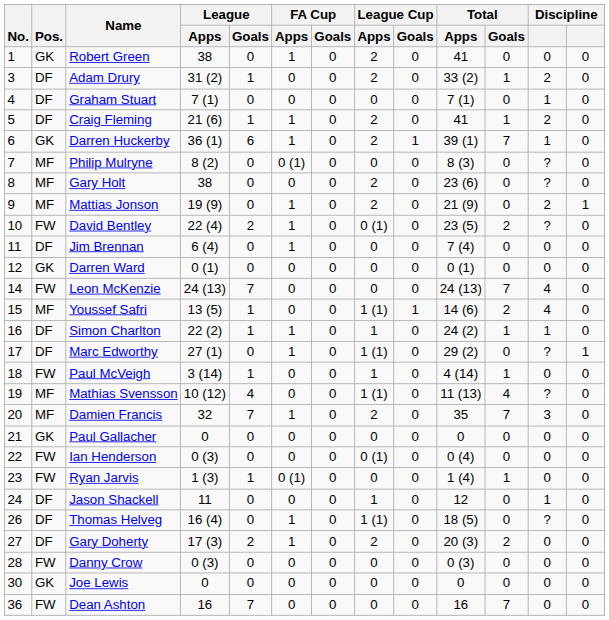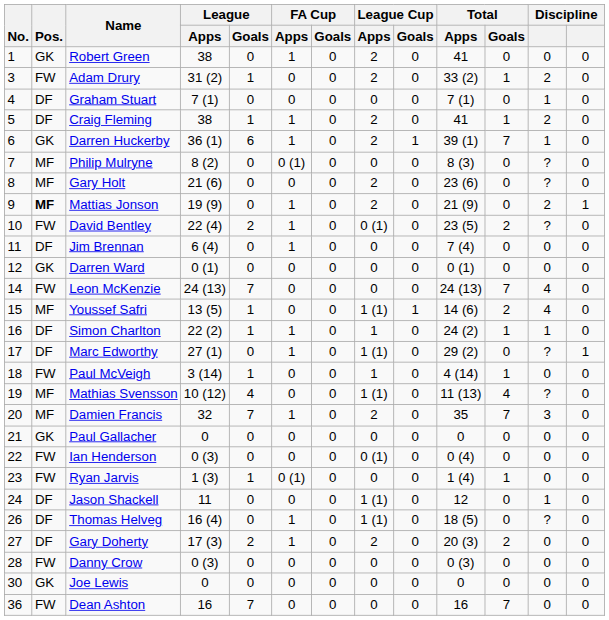 <table class="wikitable" style="text-align:center">
 <tr>
 <th rowspan="2" valign="bottom">No.</th>
 <th rowspan="2" valign="bottom">Pos.</th>
 <th rowspan="2">Name</th>
 <th colspan="2" width="85">League</th>
 <th colspan="2" width="85">FA Cup</th>
 <th colspan="2" width="85">League Cup</th>
 <th colspan="2" width="85">Total</th>
 <th colspan="2" width="85">Discipline</th>
 </tr>
 <tr>
 <th>Apps</th>
 <th>Goals</th>
 <th>Apps</th>
 <th>Goals</th>
 <th>Apps</th>
 <th>Goals</th>
 <th>Apps</th>
 <th>Goals</th>
 <th></th>
 <th></th>
 </tr>
 <tr>
 <td align="left">1</td>
 <td align="left">GK</td>
 <td align="left"> <a href='#'>Robert Green</a></td>
 <td>38</td>
 <td>0</td>
 <td>1</td>
 <td>0</td>
 <td>2</td>
 <td>0</td>
 <td>41</td>
 <td>0</td>
 <td>0</td>
 <td>0</td>
 </tr>
 <tr>
 <td align="left">3</td>
-<td align="left">DF</td>
+<td align="left">FW</td>
 <td align="left"> <a href='#'>Adam Drury</a></td>
 <td>31 (2)</td>
 <td>1</td>
 <td>0</td>
 <td>0</td>
 <td>2</td>
 <td>0</td>
 <td>33 (2)</td>
 <td>1</td>
 <td>2</td>
 <td>0</td>
 </tr>
 <tr>
 <td align="left">4</td>
 <td align="left">DF</td>
 <td align="left"> <a href='#'>Graham Stuart</a></td>
 <td>7 (1)</td>
 <td>0</td>
 <td>0</td>
 <td>0</td>
 <td>0</td>
 <td>0</td>
 <td>7 (1)</td>
 <td>0</td>
 <td>1</td>
 <td>0</td>
 </tr>
 <tr>
 <td align="left">5</td>
 <td align="left">DF</td>
 <td align="left"> <a href='#'>Craig Fleming</a></td>
-<td>21 (6)</td>
+<td>38</td>
 <td>1</td>
 <td>1</td>
 <td>0</td>
 <td>2</td>
 <td>0</td>
 <td>41</td>
 <td>1</td>
 <td>2</td>
 <td>0</td>
 </tr>
 <tr>
 <td align="left">6</td>
 <td align="left">GK</td>
 <td align="left"> <a href='#'>Darren Huckerby</a></td>
 <td>36 (1)</td>
 <td>6</td>
 <td>1</td>
 <td>0</td>
 <td>2</td>
 <td>1</td>
 <td>39 (1)</td>
 <td>7</td>
 <td>1</td>
 <td>0</td>
 </tr>
 <tr>
 <td align="left">7</td>
 <td align="left">MF</td>
 <td align="left"> <a href='#'>Philip Mulryne</a></td>
 <td>8 (2)</td>
 <td>0</td>
 <td>0 (1)</td>
 <td>0</td>
 <td>0</td>
 <td>0</td>
 <td>8 (3)</td>
 <td>0</td>
 <td>?</td>
 <td>0</td>
 </tr>
 <tr>
 <td align="left">8</td>
 <td align="left">MF</td>
 <td align="left"> <a href='#'>Gary Holt</a></td>
-<td>38</td>
+<td>21 (6)</td>
 <td>0</td>
 <td>0</td>
 <td>0</td>
 <td>2</td>
 <td>0</td>
 <td>23 (6)</td>
 <td>0</td>
 <td>?</td>
 <td>0</td>
 </tr>
 <tr>
 <td align="left">9</td>
-<td align="left">MF</td>
+<td align="left"><strong>MF</strong></td>
 <td align="left"> <a href='#'>Mattias Jonson</a></td>
 <td>19 (9)</td>
 <td>0</td>
 <td>1</td>
 <td>0</td>
 <td>2</td>
 <td>0</td>
 <td>21 (9)</td>
 <td>0</td>
 <td>2</td>
 <td>1</td>
 </tr>
 <tr>
 <td align="left">10</td>
 <td align="left">FW</td>
 <td align="left"> <a href='#'>David Bentley</a></td>
 <td>22 (4)</td>
 <td>2</td>
 <td>1</td>
 <td>0</td>
 <td>0 (1)</td>
 <td>0</td>
 <td>23 (5)</td>
 <td>2</td>
 <td>?</td>
 <td>0</td>
 </tr>
 <tr>
 <td align="left">11</td>
 <td align="left">DF</td>
 <td align="left"> <a href='#'>Jim Brennan</a></td>
 <td>6 (4)</td>
 <td>0</td>
 <td>1</td>
 <td>0</td>
 <td>0</td>
 <td>0</td>
 <td>7 (4)</td>
 <td>0</td>
 <td>0</td>
 <td>0</td>
 </tr>
 <tr>
 <td align="left">12</td>
 <td align="left">GK</td>
 <td align="left"> <a href='#'>Darren Ward</a></td>
 <td>0 (1)</td>
 <td>0</td>
 <td>0</td>
 <td>0</td>
 <td>0</td>
 <td>0</td>
 <td>0 (1)</td>
 <td>0</td>
 <td>0</td>
 <td>0</td>
 </tr>
 <tr>
 <td align="left">14</td>
 <td align="left">FW</td>
 <td align="left"> <a href='#'>Leon McKenzie</a></td>
 <td>24 (13)</td>
 <td>7</td>
 <td>0</td>
 <td>0</td>
 <td>0</td>
 <td>0</td>
 <td>24 (13)</td>
 <td>7</td>
 <td>4</td>
 <td>0</td>
 </tr>
 <tr>
 <td align="left">15</td>
 <td align="left">MF</td>
 <td align="left"> <a href='#'>Youssef Safri</a></td>
 <td>13 (5)</td>
 <td>1</td>
 <td>0</td>
 <td>0</td>
 <td>1 (1)</td>
 <td>1</td>
 <td>14 (6)</td>
 <td>2</td>
 <td>4</td>
 <td>0</td>
 </tr>
 <tr>
 <td align="left">16</td>
 <td align="left">DF</td>
 <td align="left"> <a href='#'>Simon Charlton</a></td>
 <td>22 (2)</td>
 <td>1</td>
 <td>1</td>
 <td>0</td>
 <td>1</td>
 <td>0</td>
 <td>24 (2)</td>
 <td>1</td>
 <td>1</td>
 <td>0</td>
 </tr>
 <tr>
 <td align="left">17</td>
 <td align="left">DF</td>
 <td align="left"> <a href='#'>Marc Edworthy</a></td>
 <td>27 (1)</td>
 <td>0</td>
 <td>1</td>
 <td>0</td>
 <td>1 (1)</td>
 <td>0</td>
 <td>29 (2)</td>
 <td>0</td>
 <td>?</td>
 <td>1</td>
 </tr>
 <tr>
 <td align="left">18</td>
 <td align="left">FW</td>
 <td align="left"> <a href='#'>Paul McVeigh</a></td>
 <td>3 (14)</td>
 <td>1</td>
 <td>0</td>
 <td>0</td>
 <td>1</td>
 <td>0</td>
 <td>4 (14)</td>
 <td>1</td>
 <td>0</td>
 <td>0</td>
 </tr>
 <tr>
 <td align="left">19</td>
 <td align="left">MF</td>
 <td align="left"> <a href='#'>Mathias Svensson</a></td>
 <td>10 (12)</td>
 <td>4</td>
 <td>0</td>
 <td>0</td>
 <td>1 (1)</td>
 <td>0</td>
 <td>11 (13)</td>
 <td>4</td>
 <td>?</td>
 <td>0</td>
 </tr>
 <tr>
 <td align="left">20</td>
 <td align="left">MF</td>
 <td align="left"> <a href='#'>Damien Francis</a></td>
 <td>32</td>
 <td>7</td>
 <td>1</td>
 <td>0</td>
 <td>2</td>
 <td>0</td>
 <td>35</td>
 <td>7</td>
 <td>3</td>
 <td>0</td>
 </tr>
 <tr>
 <td align="left">21</td>
 <td align="left">GK</td>
 <td align="left"> <a href='#'>Paul Gallacher</a></td>
 <td>0</td>
 <td>0</td>
 <td>0</td>
 <td>0</td>
 <td>0</td>
 <td>0</td>
 <td>0</td>
 <td>0</td>
 <td>0</td>
 <td>0</td>
 </tr>
 <tr>
 <td align="left">22</td>
 <td align="left">FW</td>
 <td align="left"> <a href='#'>Ian Henderson</a></td>
 <td>0 (3)</td>
 <td>0</td>
 <td>0</td>
 <td>0</td>
 <td>0 (1)</td>
 <td>0</td>
 <td>0 (4)</td>
 <td>0</td>
 <td>0</td>
 <td>0</td>
 </tr>
 <tr>
 <td align="left">23</td>
 <td align="left">FW</td>
 <td align="left"> <a href='#'>Ryan Jarvis</a></td>
 <td>1 (3)</td>
 <td>1</td>
 <td>0 (1)</td>
 <td>0</td>
 <td>0</td>
 <td>0</td>
 <td>1 (4)</td>
 <td>1</td>
 <td>0</td>
 <td>0</td>
 </tr>
 <tr>
 <td align="left">24</td>
 <td align="left">DF</td>
 <td align="left"> <a href='#'>Jason Shackell</a></td>
 <td>11</td>
 <td>0</td>
 <td>0</td>
 <td>0</td>
-<td>1</td>
+<td>1 (1)</td>
 <td>0</td>
 <td>12</td>
 <td>0</td>
 <td>1</td>
 <td>0</td>
 </tr>
 <tr>
 <td align="left">26</td>
 <td align="left">DF</td>
 <td align="left"> <a href='#'>Thomas Helveg</a></td>
 <td>16 (4)</td>
 <td>0</td>
 <td>1</td>
 <td>0</td>
 <td>1 (1)</td>
 <td>0</td>
 <td>18 (5)</td>
 <td>0</td>
 <td>?</td>
 <td>0</td>
 </tr>
 <tr>
 <td align="left">27</td>
 <td align="left">DF</td>
 <td align="left"> <a href='#'>Gary Doherty</a></td>
 <td>17 (3)</td>
 <td>2</td>
 <td>1</td>
 <td>0</td>
 <td>2</td>
 <td>0</td>
 <td>20 (3)</td>
 <td>2</td>
 <td>0</td>
 <td>0</td>
 </tr>
 <tr>
 <td align="left">28</td>
 <td align="left">FW</td>
 <td align="left"> <a href='#'>Danny Crow</a></td>
 <td>0 (3)</td>
 <td>0</td>
 <td>0</td>
 <td>0</td>
 <td>0</td>
 <td>0</td>
 <td>0 (3)</td>
 <td>0</td>
 <td>0</td>
 <td>0</td>
 </tr>
 <tr>
 <td align="left">30</td>
 <td align="left">GK</td>
 <td align="left"> <a href='#'>Joe Lewis</a></td>
 <td>0</td>
 <td>0</td>
 <td>0</td>
 <td>0</td>
 <td>0</td>
 <td>0</td>
 <td>0</td>
 <td>0</td>
 <td>0</td>
 <td>0</td>
 </tr>
 <tr>
 <td align="left">36</td>
 <td align="left">FW</td>
 <td align="left"> <a href='#'>Dean Ashton</a></td>
 <td>16</td>
 <td>7</td>
 <td>0</td>
 <td>0</td>
 <td>0</td>
 <td>0</td>
 <td>16</td>
 <td>7</td>
 <td>0</td>
 <td>0</td>
 </tr>
 </table>
